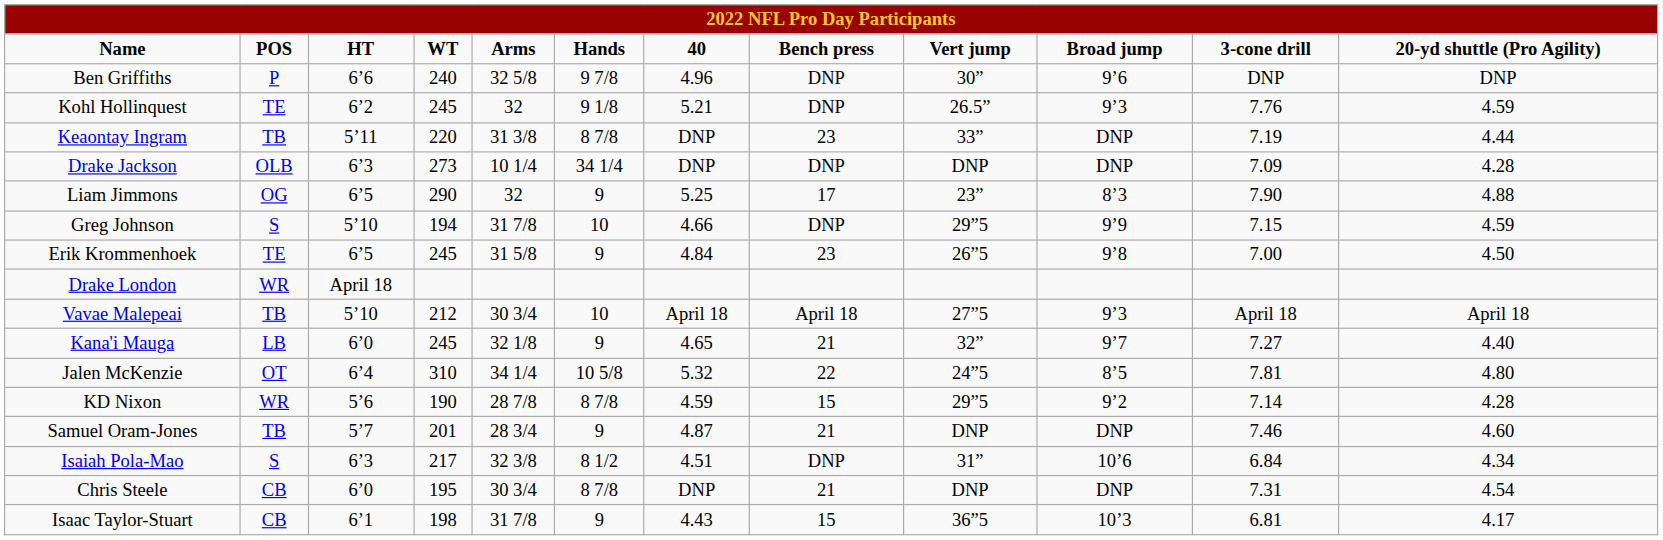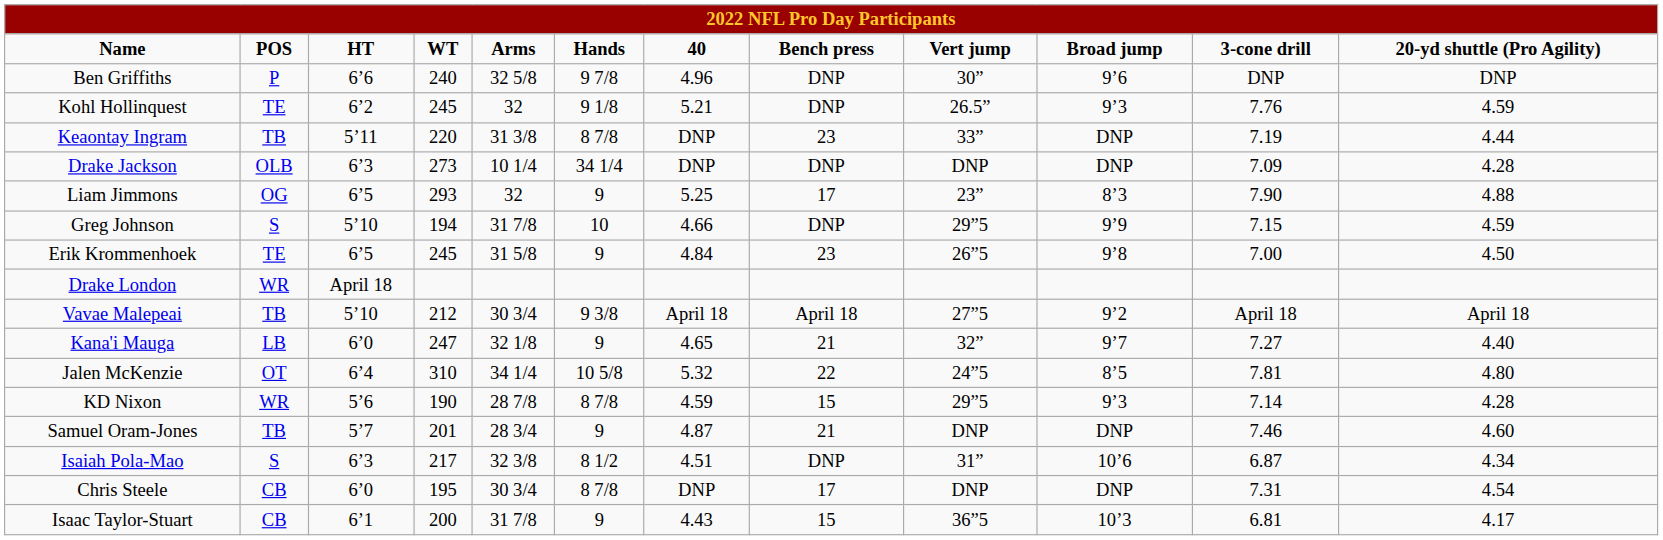 <table class="wikitable sortable" style="width:90%; text-align:center;">
 <tr style="font-weight:bold; background:#990000; color:#FFC72C;">
 <td colspan="14">2022 NFL Pro Day Participants</td>
 </tr>
 <tr style="font-weight:bold;">
 <td>Name</td>
 <td>POS</td>
 <td>HT</td>
 <td>WT</td>
 <td>Arms</td>
 <td>Hands</td>
 <td>40</td>
 <td>Bench press</td>
 <td>Vert jump</td>
 <td>Broad jump</td>
 <td>3-cone drill</td>
 <td>20-yd shuttle (Pro Agility)</td>
 </tr>
 <tr>
 <td>Ben Griffiths</td>
 <td><a href='#'>P</a></td>
 <td>6’6</td>
 <td>240</td>
 <td>32 5/8</td>
 <td>9 7/8</td>
 <td>4.96</td>
 <td>DNP</td>
 <td>30”</td>
 <td>9’6</td>
 <td>DNP</td>
 <td>DNP</td>
 </tr>
 <tr>
 <td>Kohl Hollinquest</td>
 <td><a href='#'>TE</a></td>
 <td>6’2</td>
 <td>245</td>
 <td>32</td>
 <td>9 1/8</td>
 <td>5.21</td>
 <td>DNP</td>
 <td>26.5”</td>
 <td>9’3</td>
 <td>7.76</td>
 <td>4.59</td>
 </tr>
 <tr>
 <td><a href='#'>Keaontay Ingram</a></td>
 <td><a href='#'>TB</a></td>
 <td>5’11</td>
 <td>220</td>
 <td>31 3/8</td>
 <td>8 7/8</td>
 <td>DNP</td>
 <td>23</td>
 <td>33”</td>
 <td>DNP</td>
 <td>7.19</td>
 <td>4.44</td>
 </tr>
 <tr>
 <td><a href='#'>Drake Jackson</a></td>
 <td><a href='#'>OLB</a></td>
 <td>6’3</td>
 <td>273</td>
 <td>10 1/4</td>
 <td>34 1/4</td>
 <td>DNP</td>
 <td>DNP</td>
 <td>DNP</td>
 <td>DNP</td>
 <td>7.09</td>
 <td>4.28</td>
 </tr>
 <tr>
 <td>Liam Jimmons</td>
 <td><a href='#'>OG</a></td>
 <td>6’5</td>
-<td>290</td>
+<td>293</td>
 <td>32</td>
 <td>9</td>
 <td>5.25</td>
 <td>17</td>
 <td>23”</td>
 <td>8’3</td>
 <td>7.90</td>
 <td>4.88</td>
 </tr>
 <tr>
 <td>Greg Johnson</td>
 <td><a href='#'>S</a></td>
 <td>5’10</td>
 <td>194</td>
 <td>31 7/8</td>
 <td>10</td>
 <td>4.66</td>
 <td>DNP</td>
 <td>29”5</td>
 <td>9’9</td>
 <td>7.15</td>
 <td>4.59</td>
 </tr>
 <tr>
 <td>Erik Krommenhoek</td>
 <td><a href='#'>TE</a></td>
 <td>6’5</td>
 <td>245</td>
 <td>31 5/8</td>
 <td>9</td>
 <td>4.84</td>
 <td>23</td>
 <td>26”5</td>
 <td>9’8</td>
 <td>7.00</td>
 <td>4.50</td>
 </tr>
 <tr>
 <td><a href='#'>Drake London</a></td>
 <td><a href='#'>WR</a></td>
 <td>April 18</td>
 <td></td>
 <td></td>
 <td></td>
 <td></td>
 <td></td>
 <td></td>
 <td></td>
 <td></td>
 <td></td>
 </tr>
 <tr>
 <td><a href='#'>Vavae Malepeai</a></td>
 <td><a href='#'>TB</a></td>
 <td>5’10</td>
 <td>212</td>
 <td>30 3/4</td>
-<td>10</td>
+<td>9 3/8</td>
 <td>April 18</td>
 <td>April 18</td>
 <td>27”5</td>
-<td>9’3</td>
+<td>9’2</td>
 <td>April 18</td>
 <td>April 18</td>
 </tr>
 <tr>
 <td><a href='#'>Kana'i Mauga</a></td>
 <td><a href='#'>LB</a></td>
 <td>6’0</td>
-<td>245</td>
+<td>247</td>
 <td>32 1/8</td>
 <td>9</td>
 <td>4.65</td>
 <td>21</td>
 <td>32”</td>
 <td>9’7</td>
 <td>7.27</td>
 <td>4.40</td>
 </tr>
 <tr>
 <td>Jalen McKenzie</td>
 <td><a href='#'>OT</a></td>
 <td>6’4</td>
 <td>310</td>
 <td>34 1/4</td>
 <td>10 5/8</td>
 <td>5.32</td>
 <td>22</td>
 <td>24”5</td>
 <td>8’5</td>
 <td>7.81</td>
 <td>4.80</td>
 </tr>
 <tr>
 <td>KD Nixon</td>
 <td><a href='#'>WR</a></td>
 <td>5’6</td>
 <td>190</td>
 <td>28 7/8</td>
 <td>8 7/8</td>
 <td>4.59</td>
 <td>15</td>
 <td>29”5</td>
-<td>9’2</td>
+<td>9’3</td>
 <td>7.14</td>
 <td>4.28</td>
 </tr>
 <tr>
 <td>Samuel Oram-Jones</td>
 <td><a href='#'>TB</a></td>
 <td>5’7</td>
 <td>201</td>
 <td>28 3/4</td>
 <td>9</td>
 <td>4.87</td>
 <td>21</td>
 <td>DNP</td>
 <td>DNP</td>
 <td>7.46</td>
 <td>4.60</td>
 </tr>
 <tr>
 <td><a href='#'>Isaiah Pola-Mao</a></td>
 <td><a href='#'>S</a></td>
 <td>6’3</td>
 <td>217</td>
 <td>32 3/8</td>
 <td>8 1/2</td>
 <td>4.51</td>
 <td>DNP</td>
 <td>31”</td>
 <td>10’6</td>
-<td>6.84</td>
+<td>6.87</td>
 <td>4.34</td>
 </tr>
 <tr>
 <td>Chris Steele</td>
 <td><a href='#'>CB</a></td>
 <td>6’0</td>
 <td>195</td>
 <td>30 3/4</td>
 <td>8 7/8</td>
 <td>DNP</td>
-<td>21</td>
+<td>17</td>
 <td>DNP</td>
 <td>DNP</td>
 <td>7.31</td>
 <td>4.54</td>
 </tr>
 <tr>
 <td>Isaac Taylor-Stuart</td>
 <td><a href='#'>CB</a></td>
 <td>6’1</td>
-<td>198</td>
+<td>200</td>
 <td>31 7/8</td>
 <td>9</td>
 <td>4.43</td>
 <td>15</td>
 <td>36”5</td>
 <td>10’3</td>
 <td>6.81</td>
 <td>4.17</td>
 </tr>
 </table>
